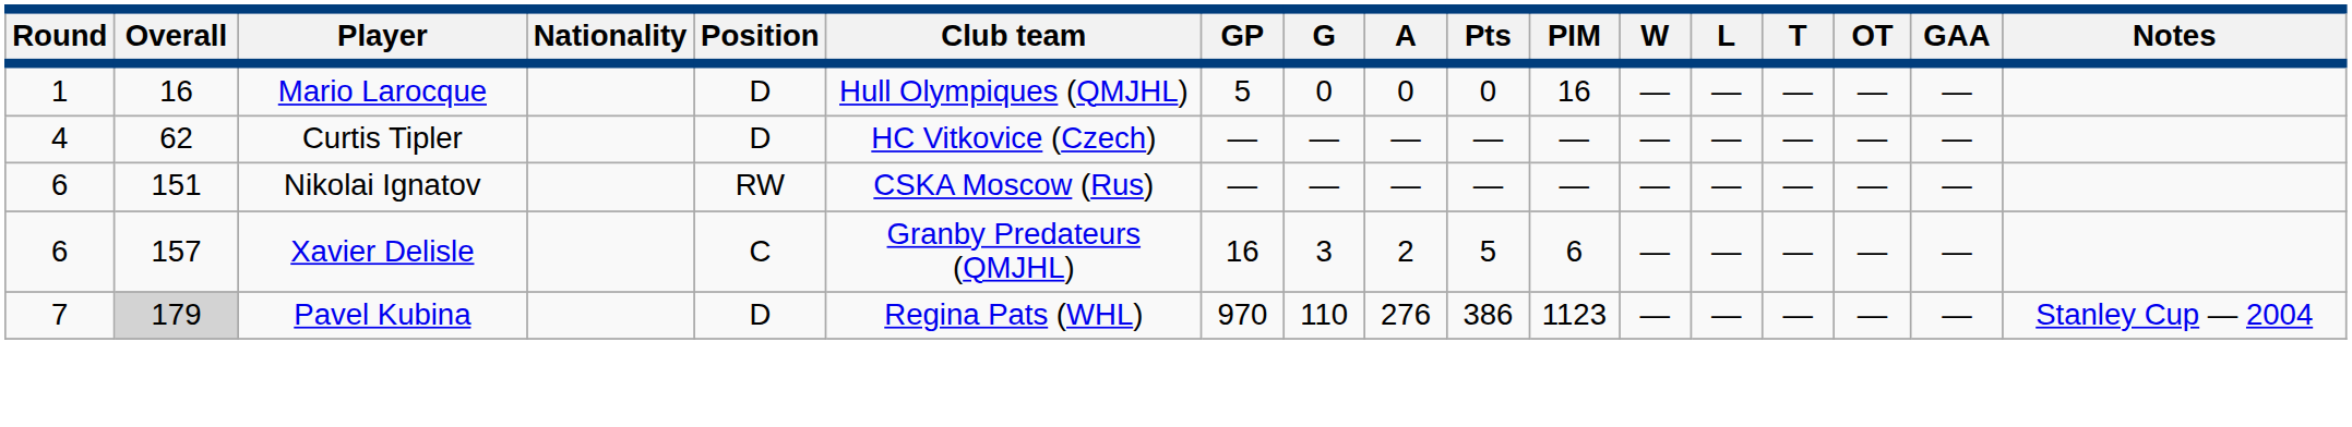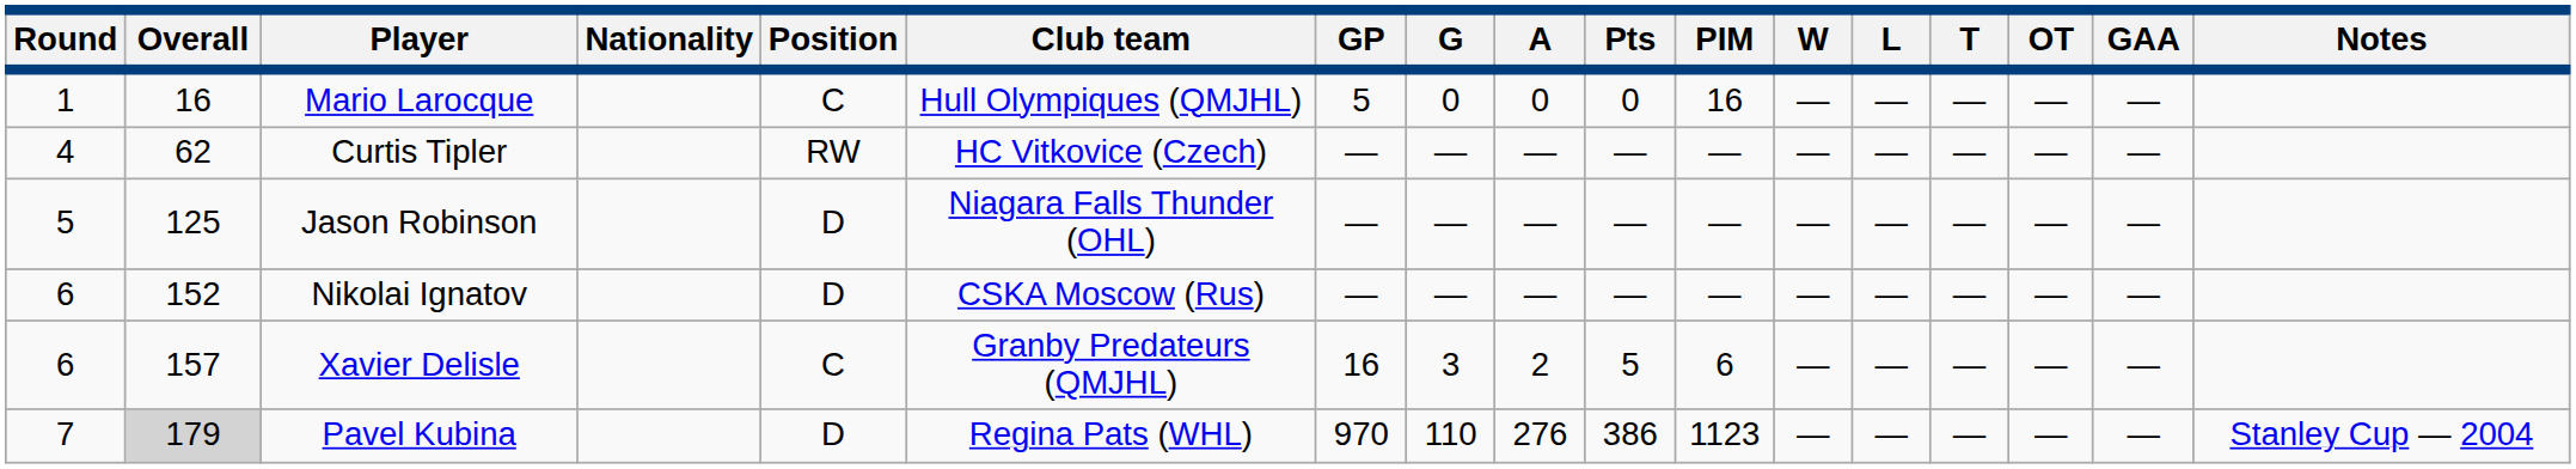 <table class="wikitable sortable" style="text-align:center">
 <tr style= "background:#FFFFFF; border-top:#003D7C 5px solid; border-bottom:#003D7C 5px solid;">
 <th style="width:3em">Round</th>
 <th style="width:4em">Overall</th>
 <th style="width:15em">Player</th>
 <th style="width:3em">Nationality</th>
 <th style="width:3em">Position</th>
 <th style="width:20em">Club team</th>
 <th style="width:3em">GP</th>
 <th style="width:3em">G</th>
 <th style="width:3em">A</th>
 <th style="width:3em">Pts</th>
 <th style="width:3em">PIM</th>
 <th style="width:3em">W</th>
 <th style="width:3em">L</th>
 <th style="width:3em">T</th>
 <th style="width:3em">OT</th>
 <th style="width:3em">GAA</th>
 <th style="width:20em">Notes</th>
 </tr>
 <tr>
 <td>1</td>
 <td>16</td>
 <td><a href='#'>Mario Larocque</a></td>
 <td></td>
-<td>D</td>
+<td>C</td>
 <td><a href='#'>Hull Olympiques</a> (<a href='#'>QMJHL</a>)</td>
 <td>5</td>
 <td>0</td>
 <td>0</td>
 <td>0</td>
 <td>16</td>
 <td>—</td>
 <td>—</td>
 <td>—</td>
 <td>—</td>
 <td>—</td>
 <td></td>
 </tr>
 <tr>
 <td>4</td>
 <td>62</td>
 <td>Curtis Tipler</td>
 <td></td>
-<td>D</td>
+<td>RW</td>
 <td><a href='#'>HC Vitkovice</a> (<a href='#'>Czech</a>)</td>
 <td>—</td>
 <td>—</td>
 <td>—</td>
 <td>—</td>
 <td>—</td>
 <td>—</td>
 <td>—</td>
 <td>—</td>
 <td>—</td>
 <td>—</td>
 <td></td>
 </tr>
 <tr>
+<td>5</td>
+<td>125</td>
+<td>Jason Robinson</td>
+<td></td>
+<td>D</td>
+<td><a href='#'>Niagara Falls Thunder</a> (<a href='#'>OHL</a>)</td>
+<td>—</td>
+<td>—</td>
+<td>—</td>
+<td>—</td>
+<td>—</td>
+<td>—</td>
+<td>—</td>
+<td>—</td>
+<td>—</td>
+<td>—</td>
+<td></td>
+</tr>
+<tr>
 <td>6</td>
-<td>151</td>
+<td>152</td>
 <td>Nikolai Ignatov</td>
 <td></td>
-<td>RW</td>
+<td>D</td>
 <td><a href='#'>CSKA Moscow</a> (<a href='#'>Rus</a>)</td>
 <td>—</td>
 <td>—</td>
 <td>—</td>
 <td>—</td>
 <td>—</td>
 <td>—</td>
 <td>—</td>
 <td>—</td>
 <td>—</td>
 <td>—</td>
 <td></td>
 </tr>
 <tr>
 <td>6</td>
 <td>157</td>
 <td><a href='#'>Xavier Delisle</a></td>
 <td></td>
 <td>C</td>
 <td><a href='#'>Granby Predateurs</a> (<a href='#'>QMJHL</a>)</td>
 <td>16</td>
 <td>3</td>
 <td>2</td>
 <td>5</td>
 <td>6</td>
 <td>—</td>
 <td>—</td>
 <td>—</td>
 <td>—</td>
 <td>—</td>
 <td></td>
 </tr>
 <tr>
 <td>7</td>
 <td style="background: lightgrey;">179</td>
 <td><a href='#'>Pavel Kubina</a></td>
 <td></td>
 <td>D</td>
 <td><a href='#'>Regina Pats</a> (<a href='#'>WHL</a>)</td>
 <td>970</td>
 <td>110</td>
 <td>276</td>
 <td>386</td>
 <td>1123</td>
 <td>—</td>
 <td>—</td>
 <td>—</td>
 <td>—</td>
 <td>—</td>
 <td><a href='#'>Stanley Cup</a> — <a href='#'>2004</a></td>
 </tr>
 </table>
